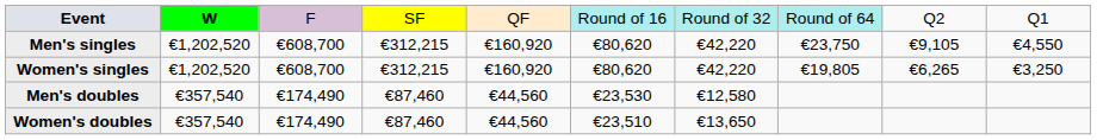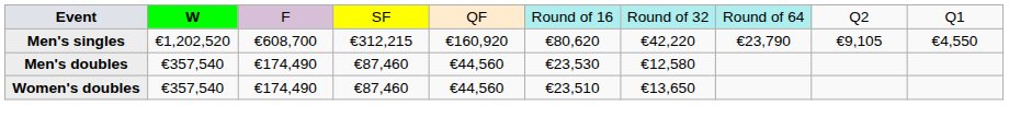 <table class=wikitable style=font-size:90%;text-align:center>
 <tr>
 <td width=130 bgcolor=dfe2e9><strong>Event</strong></td>
 <td width=80 bgcolor=lime><strong>W</strong></td>
 <td width=85 bgcolor=thistle>F</td>
 <td width=85 bgcolor=ffff00>SF</td>
 <td width=85 bgcolor=ffebcd>QF</td>
 <td width=85 bgcolor=afeeee>Round of 16</td>
 <td width=85 bgcolor=afeeee>Round of 32</td>
 <td width=85 bgcolor=afeeee>Round of 64</td>
 <td width=85>Q2</td>
 <td width=85>Q1</td>
 </tr>
 <tr>
 <th style=background:#ededed>Men's singles</th>
 <td>€1,202,520</td>
 <td>€608,700</td>
 <td>€312,215</td>
 <td>€160,920</td>
 <td>€80,620</td>
 <td>€42,220</td>
-<td>€23,750</td>
+<td>€23,790</td>
 <td>€9,105</td>
 <td>€4,550</td>
-</tr>
-<tr>
-<th style=background:#ededed>Women's singles</th>
-<td>€1,202,520</td>
-<td>€608,700</td>
-<td>€312,215</td>
-<td>€160,920</td>
-<td>€80,620</td>
-<td>€42,220</td>
-<td>€19,805</td>
-<td>€6,265</td>
-<td>€3,250</td>
 </tr>
 <tr>
 <th style=background:#ededed>Men's doubles</th>
 <td>€357,540</td>
 <td>€174,490</td>
 <td>€87,460</td>
 <td>€44,560</td>
 <td>€23,530</td>
 <td>€12,580</td>
 <td></td>
 <td></td>
 <td></td>
 </tr>
 <tr>
 <th style=background:#ededed>Women's doubles</th>
 <td>€357,540</td>
 <td>€174,490</td>
 <td>€87,460</td>
 <td>€44,560</td>
 <td>€23,510</td>
 <td>€13,650</td>
 <td></td>
 <td></td>
 <td></td>
 </tr>
 </table>
